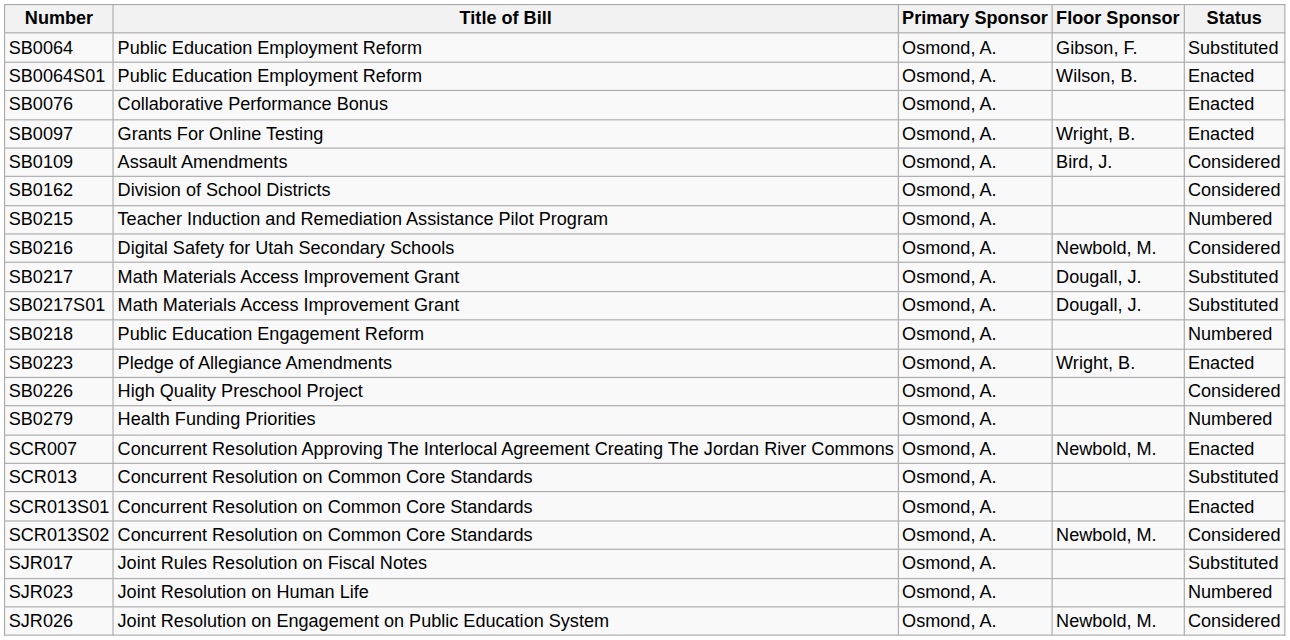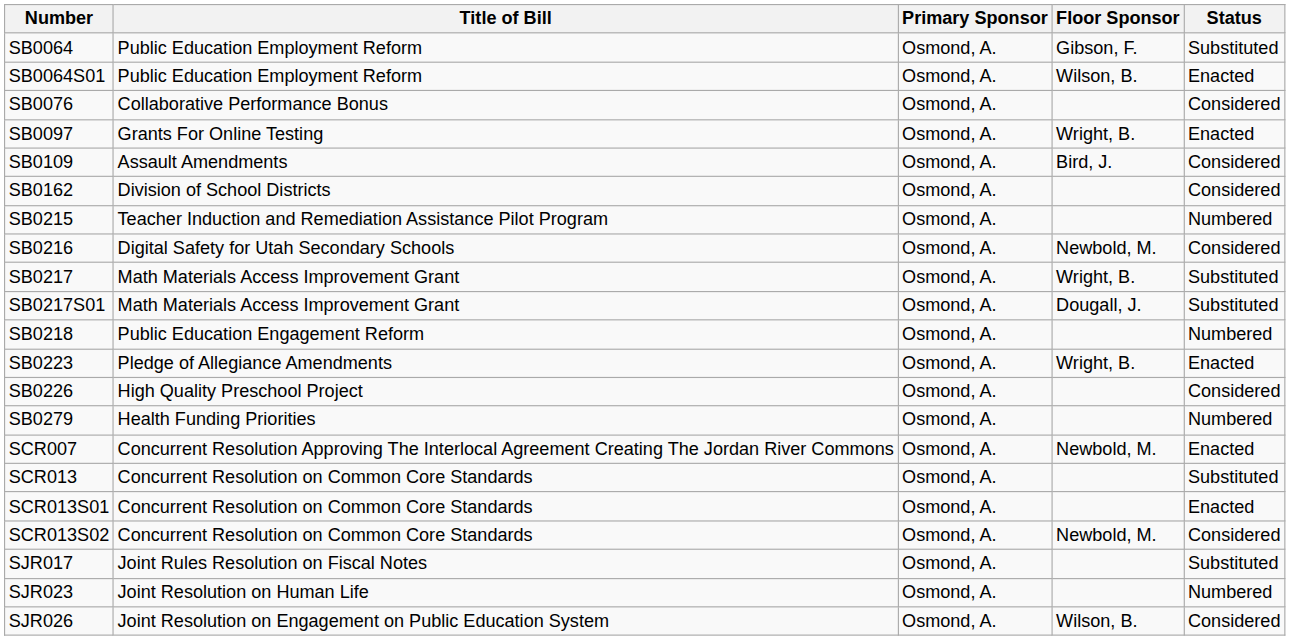 <table class="wikitable">
 <tr>
 <th>Number</th>
 <th>Title of Bill</th>
 <th>Primary Sponsor</th>
 <th>Floor Sponsor</th>
 <th>Status</th>
 </tr>
 <tr>
 <td>SB0064</td>
 <td>Public Education Employment Reform</td>
 <td>Osmond, A.</td>
 <td>Gibson, F.</td>
 <td>Substituted</td>
 </tr>
 <tr>
 <td>SB0064S01</td>
 <td>Public Education Employment Reform</td>
 <td>Osmond, A.</td>
 <td>Wilson, B.</td>
 <td>Enacted</td>
 </tr>
 <tr>
 <td>SB0076</td>
 <td>Collaborative Performance Bonus</td>
 <td>Osmond, A.</td>
 <td></td>
-<td>Enacted</td>
+<td>Considered</td>
 </tr>
 <tr>
 <td>SB0097</td>
 <td>Grants For Online Testing</td>
 <td>Osmond, A.</td>
 <td>Wright, B.</td>
 <td>Enacted</td>
 </tr>
 <tr>
 <td>SB0109</td>
 <td>Assault Amendments</td>
 <td>Osmond, A.</td>
 <td>Bird, J.</td>
 <td>Considered</td>
 </tr>
 <tr>
 <td>SB0162</td>
 <td>Division of School Districts</td>
 <td>Osmond, A.</td>
 <td></td>
 <td>Considered</td>
 </tr>
 <tr>
 <td>SB0215</td>
 <td>Teacher Induction and Remediation Assistance Pilot Program</td>
 <td>Osmond, A.</td>
 <td></td>
 <td>Numbered</td>
 </tr>
 <tr>
 <td>SB0216</td>
 <td>Digital Safety for Utah Secondary Schools</td>
 <td>Osmond, A.</td>
 <td>Newbold, M.</td>
 <td>Considered</td>
 </tr>
 <tr>
 <td>SB0217</td>
 <td>Math Materials Access Improvement Grant</td>
 <td>Osmond, A.</td>
-<td>Dougall, J.</td>
+<td>Wright, B.</td>
 <td>Substituted</td>
 </tr>
 <tr>
 <td>SB0217S01</td>
 <td>Math Materials Access Improvement Grant</td>
 <td>Osmond, A.</td>
 <td>Dougall, J.</td>
 <td>Substituted</td>
 </tr>
 <tr>
 <td>SB0218</td>
 <td>Public Education Engagement Reform</td>
 <td>Osmond, A.</td>
 <td></td>
 <td>Numbered</td>
 </tr>
 <tr>
 <td>SB0223</td>
 <td>Pledge of Allegiance Amendments</td>
 <td>Osmond, A.</td>
 <td>Wright, B.</td>
 <td>Enacted</td>
 </tr>
 <tr>
 <td>SB0226</td>
 <td>High Quality Preschool Project</td>
 <td>Osmond, A.</td>
 <td></td>
 <td>Considered</td>
 </tr>
 <tr>
 <td>SB0279</td>
 <td>Health Funding Priorities</td>
 <td>Osmond, A.</td>
 <td></td>
 <td>Numbered</td>
 </tr>
 <tr>
 <td>SCR007</td>
 <td>Concurrent Resolution Approving The Interlocal Agreement Creating The Jordan River Commons</td>
 <td>Osmond, A.</td>
 <td>Newbold, M.</td>
 <td>Enacted</td>
 </tr>
 <tr>
 <td>SCR013</td>
 <td>Concurrent Resolution on Common Core Standards</td>
 <td>Osmond, A.</td>
 <td></td>
 <td>Substituted</td>
 </tr>
 <tr>
 <td>SCR013S01</td>
 <td>Concurrent Resolution on Common Core Standards</td>
 <td>Osmond, A.</td>
 <td></td>
 <td>Enacted</td>
 </tr>
 <tr>
 <td>SCR013S02</td>
 <td>Concurrent Resolution on Common Core Standards</td>
 <td>Osmond, A.</td>
 <td>Newbold, M.</td>
 <td>Considered</td>
 </tr>
 <tr>
 <td>SJR017</td>
 <td>Joint Rules Resolution on Fiscal Notes</td>
 <td>Osmond, A.</td>
 <td></td>
 <td>Substituted</td>
 </tr>
 <tr>
 <td>SJR023</td>
 <td>Joint Resolution on Human Life</td>
 <td>Osmond, A.</td>
 <td></td>
 <td>Numbered</td>
 </tr>
 <tr>
 <td>SJR026</td>
 <td>Joint Resolution on Engagement on Public Education System</td>
 <td>Osmond, A.</td>
-<td>Newbold, M.</td>
+<td>Wilson, B.</td>
 <td>Considered</td>
 </tr>
 </table>
